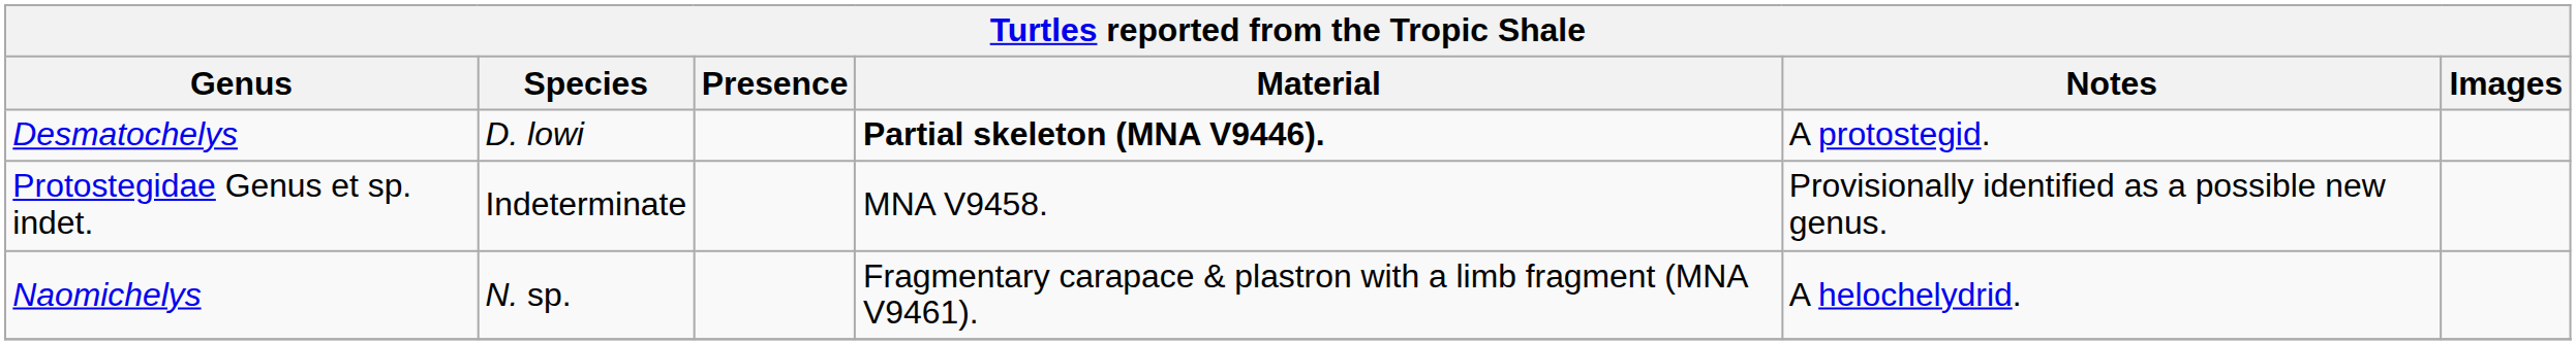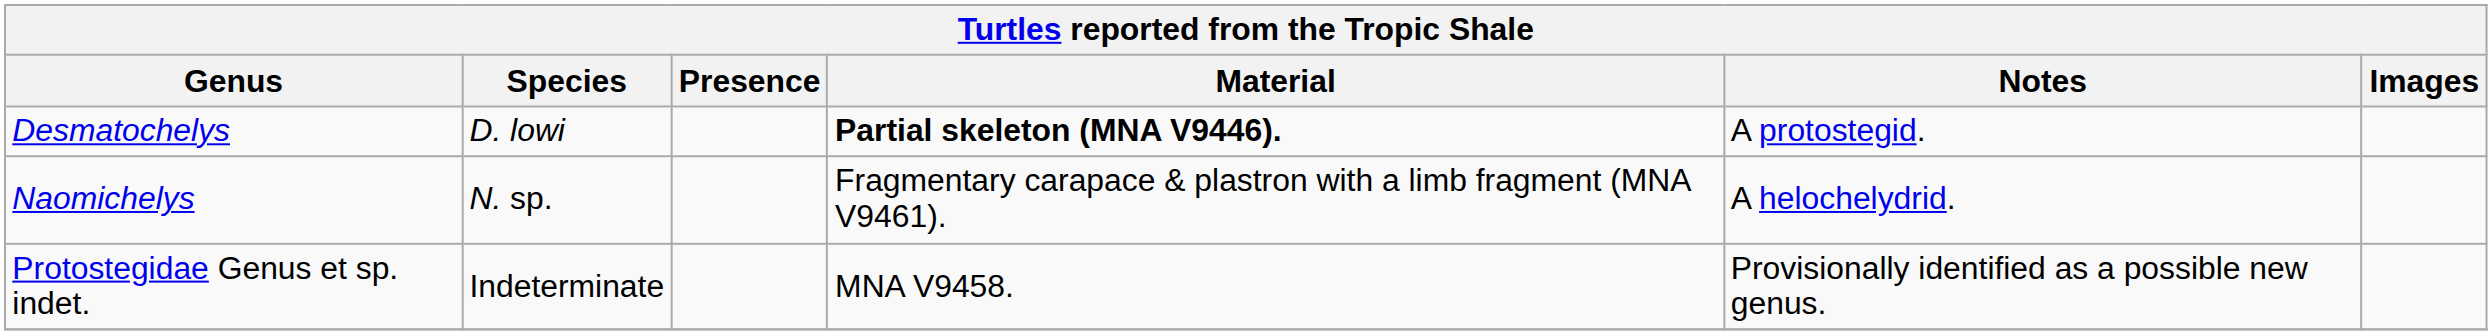 <table class="wikitable" align="center">
 <tr>
 <th colspan="6" align="center"><strong><a href='#'>Turtles</a> reported from the Tropic Shale</strong></th>
 </tr>
 <tr>
 <th>Genus</th>
 <th>Species</th>
 <th>Presence</th>
 <th><strong>Material</strong></th>
 <th>Notes</th>
 <th>Images</th>
 </tr>
 <tr>
 <td><em><a href='#'>Desmatochelys</a></em></td>
 <td><em>D. lowi</em></td>
 <td></td>
 <td><strong>Partial skeleton (MNA V9446).</strong></td>
 <td>A <a href='#'>protostegid</a>.</td>
 <td></td>
 </tr>
 <tr>
+<td><em><a href='#'>Naomichelys</a></em></td>
+<td><em>N.</em> sp.</td>
+<td></td>
+<td>Fragmentary carapace & plastron with a limb fragment (MNA V9461).</td>
+<td>A <a href='#'>helochelydrid</a>.</td>
+<td></td>
+</tr>
+<tr>
 <td><a href='#'>Protostegidae</a> Genus et sp. indet.</td>
 <td>Indeterminate</td>
 <td></td>
 <td>MNA V9458.</td>
 <td>Provisionally identified as a possible new genus.</td>
 <td></td>
 </tr>
 <tr>
-<td><em><a href='#'>Naomichelys</a></em></td>
-<td><em>N.</em> sp.</td>
-<td></td>
-<td>Fragmentary carapace & plastron with a limb fragment (MNA V9461).</td>
-<td>A <a href='#'>helochelydrid</a>.</td>
-<td></td>
-</tr>
-<tr>
 </tr>
 </table>
